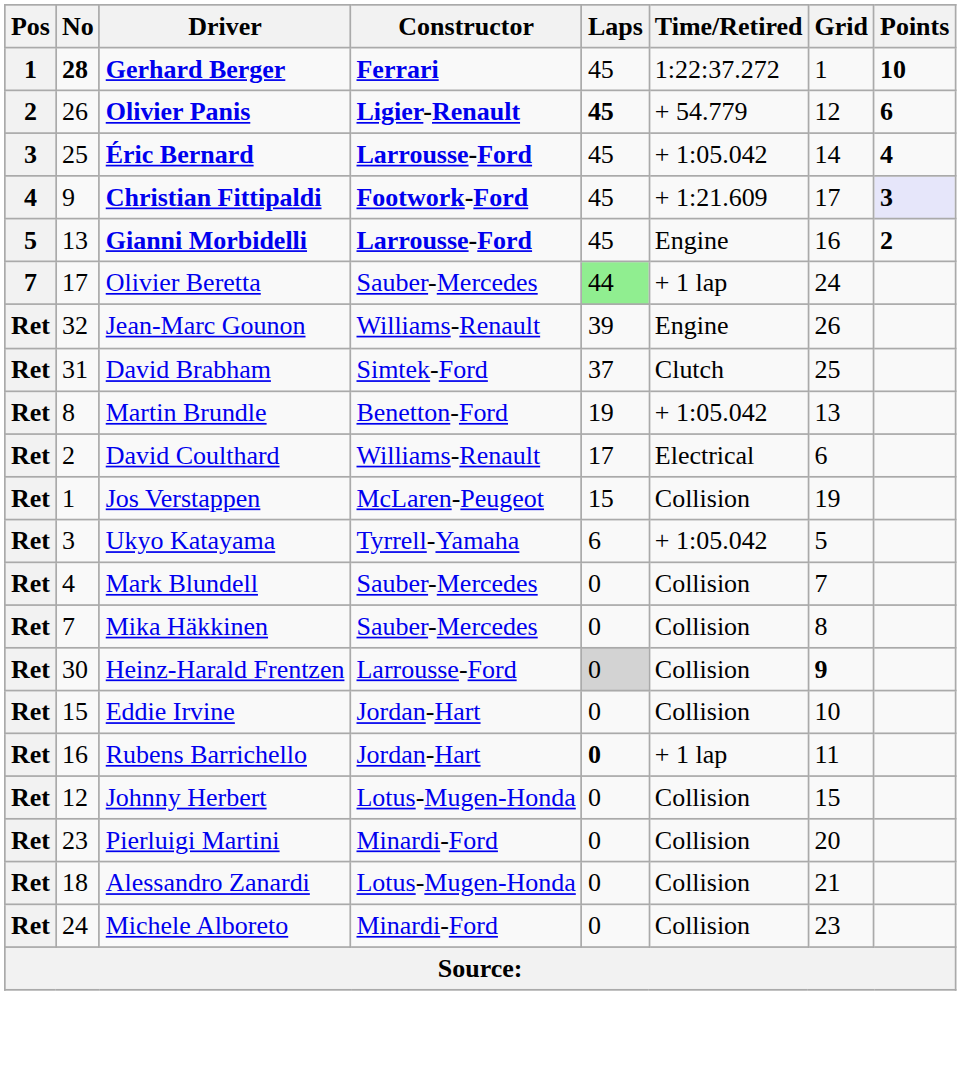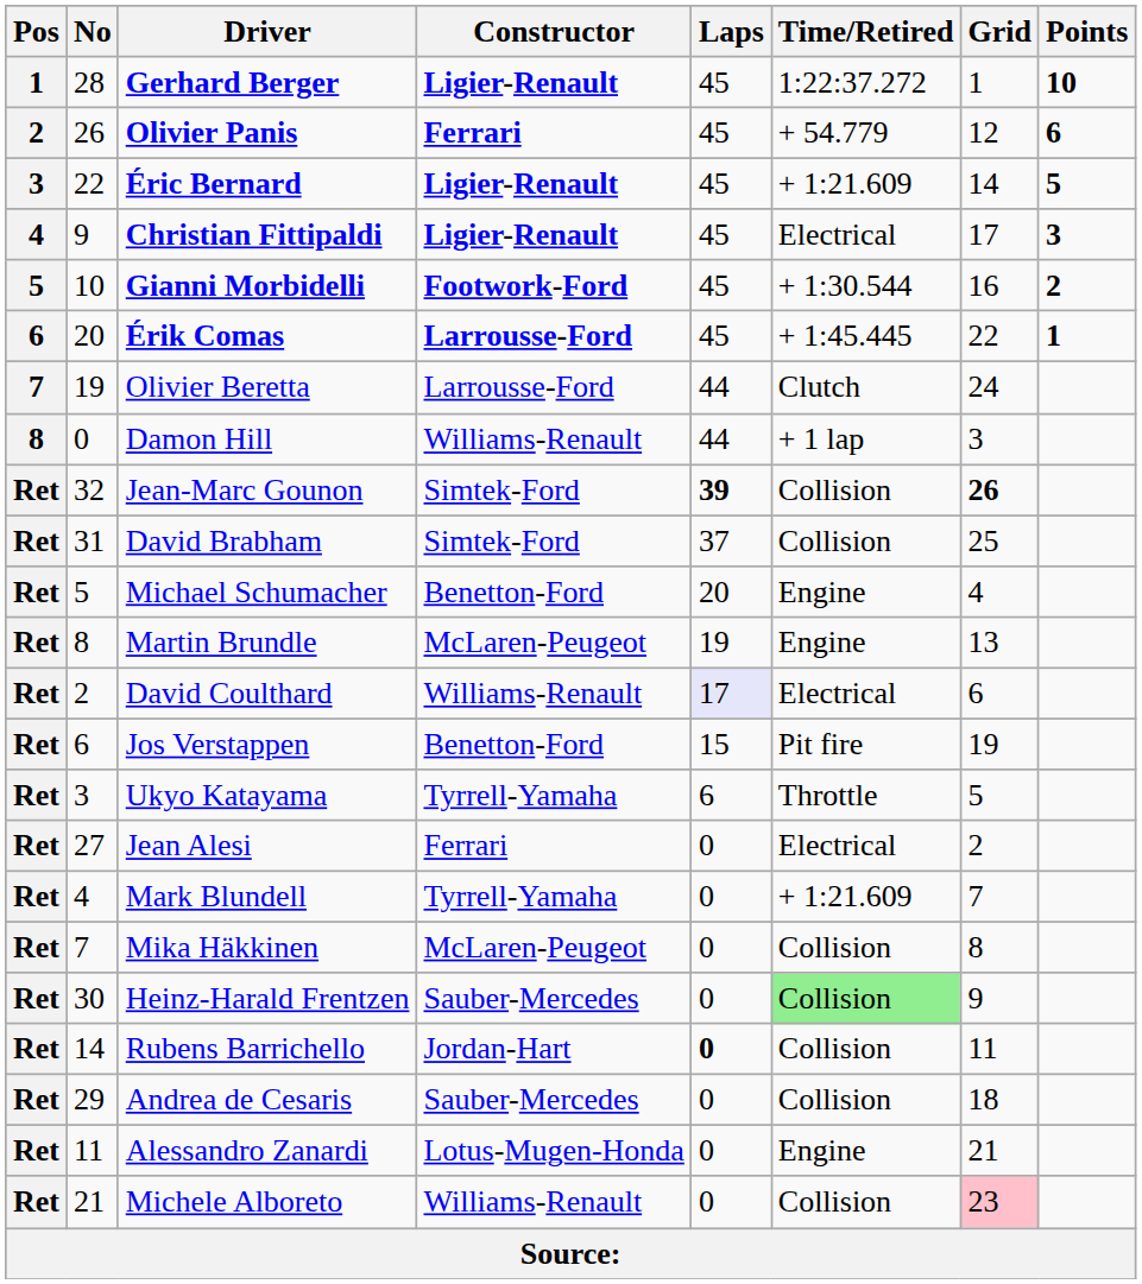 <table class="wikitable" style="font-size: 95%;">
 <tr>
 <th>Pos</th>
 <th>No</th>
 <th>Driver</th>
 <th>Constructor</th>
 <th>Laps</th>
 <th>Time/Retired</th>
 <th>Grid</th>
 <th>Points</th>
 </tr>
 <tr>
 <th>1</th>
-<td><strong>28</strong></td>
+<td>28</td>
 <td> <strong><a href='#'>Gerhard Berger</a></strong></td>
-<td><strong><a href='#'>Ferrari</a></strong></td>
+<td><strong><a href='#'>Ligier</a>-<a href='#'>Renault</a></strong></td>
 <td>45</td>
 <td>1:22:37.272</td>
 <td>1</td>
 <td><strong>10</strong></td>
 </tr>
 <tr>
 <th>2</th>
 <td>26</td>
 <td> <strong><a href='#'>Olivier Panis</a></strong></td>
-<td><strong><a href='#'>Ligier</a>-<a href='#'>Renault</a></strong></td>
-<td><strong>45</strong></td>
+<td><strong><a href='#'>Ferrari</a></strong></td>
+<td>45</td>
 <td>+ 54.779</td>
 <td>12</td>
 <td><strong>6</strong></td>
 </tr>
 <tr>
 <th>3</th>
-<td>25</td>
+<td>22</td>
 <td> <strong><a href='#'>Éric Bernard</a></strong></td>
-<td><strong><a href='#'>Larrousse</a>-<a href='#'>Ford</a></strong></td>
+<td><strong><a href='#'>Ligier</a>-<a href='#'>Renault</a></strong></td>
 <td>45</td>
-<td>+ 1:05.042</td>
+<td>+ 1:21.609</td>
 <td>14</td>
-<td><strong>4</strong></td>
+<td><strong>5</strong></td>
 </tr>
 <tr>
 <th>4</th>
 <td>9</td>
 <td> <strong><a href='#'>Christian Fittipaldi</a></strong></td>
-<td><strong><a href='#'>Footwork</a>-<a href='#'>Ford</a></strong></td>
+<td><strong><a href='#'>Ligier</a>-<a href='#'>Renault</a></strong></td>
 <td>45</td>
-<td>+ 1:21.609</td>
+<td>Electrical</td>
 <td>17</td>
-<td style="background: lavender;"><strong>3</strong></td>
+<td><strong>3</strong></td>
 </tr>
 <tr>
 <th>5</th>
-<td>13</td>
+<td>10</td>
 <td> <strong><a href='#'>Gianni Morbidelli</a></strong></td>
-<td><strong><a href='#'>Larrousse</a>-<a href='#'>Ford</a></strong></td>
+<td><strong><a href='#'>Footwork</a>-<a href='#'>Ford</a></strong></td>
 <td>45</td>
-<td>Engine</td>
+<td>+ 1:30.544</td>
 <td>16</td>
 <td><strong>2</strong></td>
 </tr>
 <tr>
+<th>6</th>
+<td>20</td>
+<td> <strong><a href='#'>Érik Comas</a></strong></td>
+<td><strong><a href='#'>Larrousse</a>-<a href='#'>Ford</a></strong></td>
+<td>45</td>
+<td>+ 1:45.445</td>
+<td>22</td>
+<td><strong>1</strong></td>
+</tr>
+<tr>
 <th>7</th>
-<td>17</td>
+<td>19</td>
 <td> <a href='#'>Olivier Beretta</a></td>
-<td><a href='#'>Sauber</a>-<a href='#'>Mercedes</a></td>
-<td style="background: lightgreen;">44</td>
+<td><a href='#'>Larrousse</a>-<a href='#'>Ford</a></td>
+<td>44</td>
+<td>Clutch</td>
+<td>24</td>
+<td> </td>
+</tr>
+<tr>
+<th>8</th>
+<td>0</td>
+<td> <a href='#'>Damon Hill</a></td>
+<td><a href='#'>Williams</a>-<a href='#'>Renault</a></td>
+<td>44</td>
 <td>+ 1 lap</td>
-<td>24</td>
+<td>3</td>
 <td> </td>
 </tr>
 <tr>
 <th>Ret</th>
 <td>32</td>
 <td> <a href='#'>Jean-Marc Gounon</a></td>
-<td><a href='#'>Williams</a>-<a href='#'>Renault</a></td>
-<td>39</td>
-<td>Engine</td>
-<td>26</td>
+<td><a href='#'>Simtek</a>-<a href='#'>Ford</a></td>
+<td><strong>39</strong></td>
+<td>Collision</td>
+<td><strong>26</strong></td>
 <td> </td>
 </tr>
 <tr>
 <th>Ret</th>
 <td>31</td>
 <td> <a href='#'>David Brabham</a></td>
 <td><a href='#'>Simtek</a>-<a href='#'>Ford</a></td>
 <td>37</td>
-<td>Clutch</td>
+<td>Collision</td>
 <td>25</td>
+<td> </td>
+</tr>
+<tr>
+<th>Ret</th>
+<td>5</td>
+<td> <a href='#'>Michael Schumacher</a></td>
+<td><a href='#'>Benetton</a>-<a href='#'>Ford</a></td>
+<td>20</td>
+<td>Engine</td>
+<td>4</td>
 <td> </td>
 </tr>
 <tr>
 <th>Ret</th>
 <td>8</td>
 <td> <a href='#'>Martin Brundle</a></td>
-<td><a href='#'>Benetton</a>-<a href='#'>Ford</a></td>
+<td><a href='#'>McLaren</a>-<a href='#'>Peugeot</a></td>
 <td>19</td>
-<td>+ 1:05.042</td>
+<td>Engine</td>
 <td>13</td>
 <td> </td>
 </tr>
 <tr>
 <th>Ret</th>
 <td>2</td>
 <td> <a href='#'>David Coulthard</a></td>
 <td><a href='#'>Williams</a>-<a href='#'>Renault</a></td>
-<td>17</td>
+<td style="background: lavender;">17</td>
 <td>Electrical</td>
 <td>6</td>
 <td> </td>
 </tr>
 <tr>
 <th>Ret</th>
-<td>1</td>
+<td>6</td>
 <td> <a href='#'>Jos Verstappen</a></td>
-<td><a href='#'>McLaren</a>-<a href='#'>Peugeot</a></td>
+<td><a href='#'>Benetton</a>-<a href='#'>Ford</a></td>
 <td>15</td>
-<td>Collision</td>
+<td>Pit fire</td>
 <td>19</td>
 <td> </td>
 </tr>
 <tr>
 <th>Ret</th>
 <td>3</td>
 <td> <a href='#'>Ukyo Katayama</a></td>
 <td><a href='#'>Tyrrell</a>-<a href='#'>Yamaha</a></td>
 <td>6</td>
-<td>+ 1:05.042</td>
+<td>Throttle</td>
 <td>5</td>
+<td> </td>
+</tr>
+<tr>
+<th>Ret</th>
+<td>27</td>
+<td> <a href='#'>Jean Alesi</a></td>
+<td><a href='#'>Ferrari</a></td>
+<td>0</td>
+<td>Electrical</td>
+<td>2</td>
 <td> </td>
 </tr>
 <tr>
 <th>Ret</th>
 <td>4</td>
 <td> <a href='#'>Mark Blundell</a></td>
-<td><a href='#'>Sauber</a>-<a href='#'>Mercedes</a></td>
+<td><a href='#'>Tyrrell</a>-<a href='#'>Yamaha</a></td>
 <td>0</td>
-<td>Collision</td>
+<td>+ 1:21.609</td>
 <td>7</td>
 <td> </td>
 </tr>
 <tr>
 <th>Ret</th>
 <td>7</td>
 <td> <a href='#'>Mika Häkkinen</a></td>
-<td><a href='#'>Sauber</a>-<a href='#'>Mercedes</a></td>
+<td><a href='#'>McLaren</a>-<a href='#'>Peugeot</a></td>
 <td>0</td>
 <td>Collision</td>
 <td>8</td>
 <td> </td>
 </tr>
 <tr>
 <th>Ret</th>
 <td>30</td>
 <td> <a href='#'>Heinz-Harald Frentzen</a></td>
-<td><a href='#'>Larrousse</a>-<a href='#'>Ford</a></td>
-<td style="background: lightgrey;">0</td>
-<td>Collision</td>
-<td><strong>9</strong></td>
+<td><a href='#'>Sauber</a>-<a href='#'>Mercedes</a></td>
+<td>0</td>
+<td style="background: lightgreen;">Collision</td>
+<td>9</td>
 <td> </td>
 </tr>
 <tr>
 <th>Ret</th>
-<td>15</td>
-<td> <a href='#'>Eddie Irvine</a></td>
-<td><a href='#'>Jordan</a>-<a href='#'>Hart</a></td>
-<td>0</td>
-<td>Collision</td>
-<td>10</td>
-<td> </td>
-</tr>
-<tr>
-<th>Ret</th>
-<td>16</td>
+<td>14</td>
 <td> <a href='#'>Rubens Barrichello</a></td>
 <td><a href='#'>Jordan</a>-<a href='#'>Hart</a></td>
 <td><strong>0</strong></td>
-<td>+ 1 lap</td>
+<td>Collision</td>
 <td>11</td>
 <td> </td>
 </tr>
 <tr>
 <th>Ret</th>
-<td>12</td>
-<td> <a href='#'>Johnny Herbert</a></td>
-<td><a href='#'>Lotus</a>-<a href='#'>Mugen-Honda</a></td>
+<td>29</td>
+<td> <a href='#'>Andrea de Cesaris</a></td>
+<td><a href='#'>Sauber</a>-<a href='#'>Mercedes</a></td>
 <td>0</td>
 <td>Collision</td>
-<td>15</td>
+<td>18</td>
 <td> </td>
 </tr>
 <tr>
 <th>Ret</th>
-<td>23</td>
-<td> <a href='#'>Pierluigi Martini</a></td>
-<td><a href='#'>Minardi</a>-<a href='#'>Ford</a></td>
-<td>0</td>
-<td>Collision</td>
-<td>20</td>
-<td> </td>
-</tr>
-<tr>
-<th>Ret</th>
-<td>18</td>
+<td>11</td>
 <td> <a href='#'>Alessandro Zanardi</a></td>
 <td><a href='#'>Lotus</a>-<a href='#'>Mugen-Honda</a></td>
 <td>0</td>
-<td>Collision</td>
+<td>Engine</td>
 <td>21</td>
 <td> </td>
 </tr>
 <tr>
 <th>Ret</th>
-<td>24</td>
+<td>21</td>
 <td> <a href='#'>Michele Alboreto</a></td>
-<td><a href='#'>Minardi</a>-<a href='#'>Ford</a></td>
+<td><a href='#'>Williams</a>-<a href='#'>Renault</a></td>
 <td>0</td>
 <td>Collision</td>
-<td>23</td>
+<td style="background: pink;">23</td>
 <td> </td>
 </tr>
 <tr>
 <th colspan="8">Source:</th>
 </tr>
 </table>
